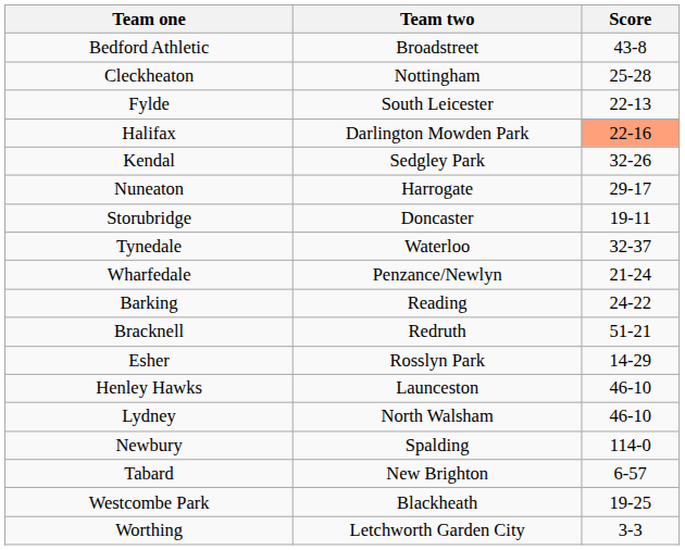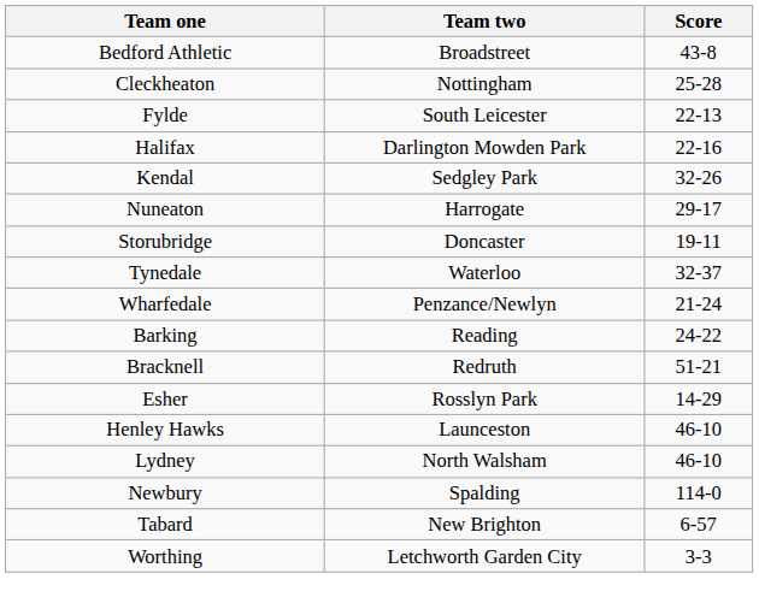 <table class="wikitable" style="text-align: center">
 <tr>
 <th width=250>Team one</th>
 <th width=250>Team two</th>
 <th width=80>Score</th>
 </tr>
 <tr>
 <td>Bedford Athletic</td>
 <td>Broadstreet</td>
 <td>43-8</td>
 </tr>
 <tr>
 <td>Cleckheaton</td>
 <td>Nottingham</td>
 <td>25-28</td>
 </tr>
 <tr>
 <td>Fylde</td>
 <td>South Leicester</td>
 <td>22-13</td>
 </tr>
 <tr>
 <td>Halifax</td>
 <td>Darlington Mowden Park</td>
-<td style="background: lightsalmon;">22-16</td>
+<td>22-16</td>
 </tr>
 <tr>
 <td>Kendal</td>
 <td>Sedgley Park</td>
 <td>32-26</td>
 </tr>
 <tr>
 <td>Nuneaton</td>
 <td>Harrogate</td>
 <td>29-17</td>
 </tr>
 <tr>
 <td>Storubridge</td>
 <td>Doncaster</td>
 <td>19-11</td>
 </tr>
 <tr>
 <td>Tynedale</td>
 <td>Waterloo</td>
 <td>32-37</td>
 </tr>
 <tr>
 <td>Wharfedale</td>
 <td>Penzance/Newlyn</td>
 <td>21-24</td>
 </tr>
 <tr>
 <td>Barking</td>
 <td>Reading</td>
 <td>24-22</td>
 </tr>
 <tr>
 <td>Bracknell</td>
 <td>Redruth</td>
 <td>51-21</td>
 </tr>
 <tr>
 <td>Esher</td>
 <td>Rosslyn Park</td>
 <td>14-29</td>
 </tr>
 <tr>
 <td>Henley Hawks</td>
 <td>Launceston</td>
 <td>46-10</td>
 </tr>
 <tr>
 <td>Lydney</td>
 <td>North Walsham</td>
 <td>46-10</td>
 </tr>
 <tr>
 <td>Newbury</td>
 <td>Spalding</td>
 <td>114-0</td>
 </tr>
 <tr>
 <td>Tabard</td>
 <td>New Brighton</td>
 <td>6-57</td>
 </tr>
 <tr>
-<td>Westcombe Park</td>
-<td>Blackheath</td>
-<td>19-25</td>
-</tr>
-<tr>
 <td>Worthing</td>
 <td>Letchworth Garden City</td>
 <td>3-3</td>
 </tr>
 </table>
